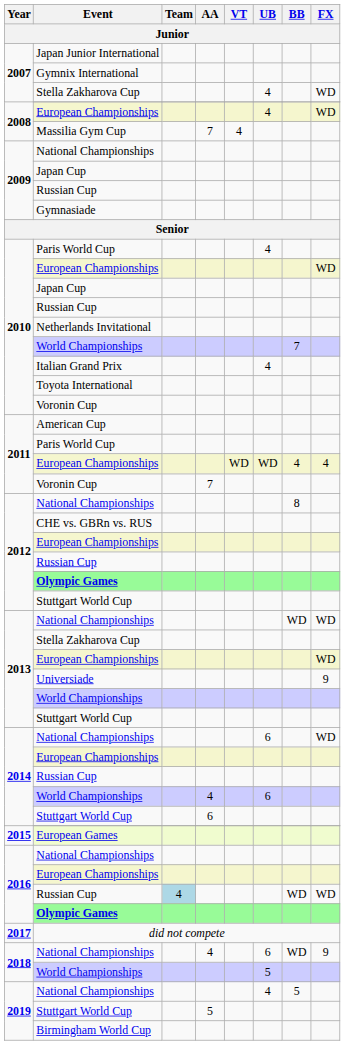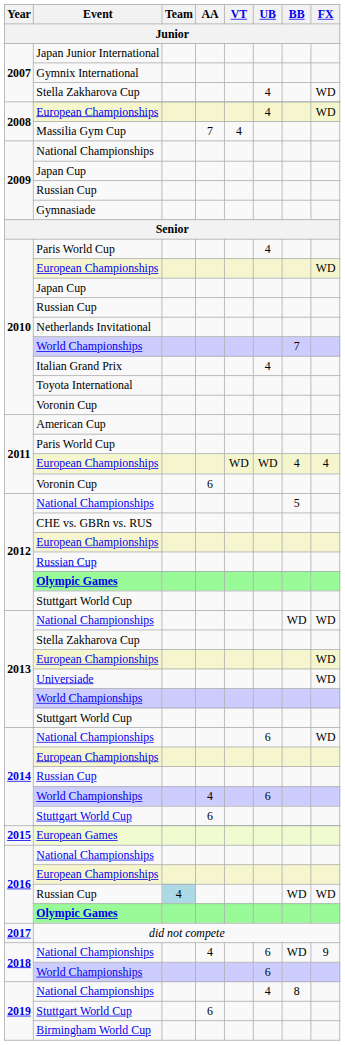 <table class="wikitable" style="text-align:center; font-size:95%;">
 <tr>
 <th align="center">Year</th>
 <th align="center">Event</th>
 <th style="width:30px;">Team</th>
 <th style="width:30px;">AA</th>
 <th style="width:30px;"><a href='#'>VT</a></th>
 <th style="width:30px;"><a href='#'>UB</a></th>
 <th style="width:30px;"><a href='#'>BB</a></th>
 <th style="width:30px;"><a href='#'>FX</a></th>
 </tr>
 <tr>
 <th colspan="8"><strong>Junior</strong></th>
 </tr>
 <tr>
 <td rowspan="3"><strong>2007</strong></td>
 <td align=left>Japan Junior International</td>
 <td></td>
 <td></td>
 <td></td>
 <td></td>
 <td></td>
 <td></td>
 </tr>
 <tr>
 <td align=left>Gymnix International</td>
 <td></td>
 <td></td>
 <td></td>
 <td></td>
 <td></td>
 <td></td>
 </tr>
 <tr>
 <td align=left>Stella Zakharova Cup</td>
 <td></td>
 <td></td>
 <td></td>
 <td>4</td>
 <td></td>
 <td>WD</td>
 </tr>
 <tr>
 <td rowspan="3"><strong>2008</strong></td>
 </tr>
 <tr bgcolor="#f5f6ce">
 <td align=left><a href='#'>European Championships</a></td>
 <td></td>
 <td></td>
 <td></td>
 <td>4</td>
 <td></td>
 <td>WD</td>
 </tr>
 <tr>
 <td align=left>Massilia Gym Cup</td>
 <td></td>
 <td>7</td>
 <td>4</td>
 <td></td>
 <td></td>
 <td></td>
 </tr>
 <tr>
 <td rowspan="4"><strong>2009</strong></td>
 <td align=left>National Championships</td>
 <td></td>
 <td></td>
 <td></td>
 <td></td>
 <td></td>
 <td></td>
 </tr>
 <tr>
 <td align=left>Japan Cup</td>
 <td></td>
 <td></td>
 <td></td>
 <td></td>
 <td></td>
 <td></td>
 </tr>
 <tr>
 <td align=left>Russian Cup</td>
 <td></td>
 <td></td>
 <td></td>
 <td></td>
 <td></td>
 <td></td>
 </tr>
 <tr>
 <td align=left>Gymnasiade</td>
 <td></td>
 <td></td>
 <td></td>
 <td></td>
 <td></td>
 <td></td>
 </tr>
 <tr>
 <th colspan="8"><strong>Senior</strong></th>
 </tr>
 <tr>
 <td rowspan="9"><strong>2010</strong></td>
 <td align=left>Paris World Cup</td>
 <td></td>
 <td></td>
 <td></td>
 <td>4</td>
 <td></td>
 <td></td>
 </tr>
 <tr bgcolor="#f5f6ce">
 <td align=left><a href='#'>European Championships</a></td>
 <td></td>
 <td></td>
 <td></td>
 <td></td>
 <td></td>
 <td>WD</td>
 </tr>
 <tr>
 <td align=left>Japan Cup</td>
 <td></td>
 <td></td>
 <td></td>
 <td></td>
 <td></td>
 <td></td>
 </tr>
 <tr>
 <td align=left>Russian Cup</td>
 <td></td>
 <td></td>
 <td></td>
 <td></td>
 <td></td>
 <td></td>
 </tr>
 <tr>
 <td align=left>Netherlands Invitational</td>
 <td></td>
 <td></td>
 <td></td>
 <td></td>
 <td></td>
 <td></td>
 </tr>
 <tr style="background:#ccf;">
 <td align=left><a href='#'>World Championships</a></td>
 <td></td>
 <td></td>
 <td></td>
 <td></td>
 <td>7</td>
 <td></td>
 </tr>
 <tr>
 <td align=left>Italian Grand Prix</td>
 <td></td>
 <td></td>
 <td></td>
 <td>4</td>
 <td></td>
 <td></td>
 </tr>
 <tr>
 <td align=left>Toyota International</td>
 <td></td>
 <td></td>
 <td></td>
 <td></td>
 <td></td>
 <td></td>
 </tr>
 <tr>
 <td align=left>Voronin Cup</td>
 <td></td>
 <td></td>
 <td></td>
 <td></td>
 <td></td>
 <td></td>
 </tr>
 <tr>
 <td rowspan="4"><strong>2011</strong></td>
 <td align=left>American Cup</td>
 <td></td>
 <td></td>
 <td></td>
 <td></td>
 <td></td>
 <td></td>
 </tr>
 <tr>
 <td align=left>Paris World Cup</td>
 <td></td>
 <td></td>
 <td></td>
 <td></td>
 <td></td>
 <td></td>
 </tr>
 <tr bgcolor="#f5f6ce">
 <td align=left><a href='#'>European Championships</a></td>
 <td></td>
 <td></td>
 <td>WD</td>
 <td>WD</td>
 <td>4</td>
 <td>4</td>
 </tr>
 <tr>
 <td align=left>Voronin Cup</td>
 <td></td>
-<td>7</td>
+<td>6</td>
 <td></td>
 <td></td>
 <td></td>
 <td></td>
 </tr>
 <tr>
 <td rowspan="6"><strong>2012</strong></td>
 <td align=left><a href='#'>National Championships</a></td>
 <td></td>
 <td></td>
 <td></td>
 <td></td>
-<td>8</td>
+<td>5</td>
 <td></td>
 </tr>
 <tr>
 <td align=left>CHE vs. GBRn vs. RUS</td>
 <td></td>
 <td></td>
 <td></td>
 <td></td>
 <td></td>
 <td></td>
 </tr>
 <tr bgcolor="#f5f6ce">
 <td align=left><a href='#'>European Championships</a></td>
 <td></td>
 <td></td>
 <td></td>
 <td></td>
 <td></td>
 <td></td>
 </tr>
 <tr>
 <td align=left><a href='#'>Russian Cup</a></td>
 <td></td>
 <td></td>
 <td></td>
 <td></td>
 <td></td>
 <td></td>
 </tr>
 <tr style="background:#98fb98;">
 <td align=left><strong><a href='#'>Olympic Games</a></strong></td>
 <td></td>
 <td></td>
 <td></td>
 <td></td>
 <td></td>
 <td></td>
 </tr>
 <tr>
 <td align=left>Stuttgart World Cup</td>
 <td></td>
 <td></td>
 <td></td>
 <td></td>
 <td></td>
 <td></td>
 </tr>
 <tr>
 <td rowspan="6"><strong>2013</strong></td>
 <td align=left><a href='#'>National Championships</a></td>
 <td></td>
 <td></td>
 <td></td>
 <td></td>
 <td>WD</td>
 <td>WD</td>
 </tr>
 <tr>
 <td align=left>Stella Zakharova Cup</td>
 <td></td>
 <td></td>
 <td></td>
 <td></td>
 <td></td>
 <td></td>
 </tr>
 <tr bgcolor="#f5f6ce">
 <td align=left><a href='#'>European Championships</a></td>
 <td></td>
 <td></td>
 <td></td>
 <td></td>
 <td></td>
 <td>WD</td>
 </tr>
 <tr>
 <td align=left><a href='#'>Universiade</a></td>
 <td></td>
 <td></td>
 <td></td>
 <td></td>
 <td></td>
-<td>9</td>
+<td>WD</td>
 </tr>
 <tr style="background:#ccf;">
 <td align=left><a href='#'>World Championships</a></td>
 <td></td>
 <td></td>
 <td></td>
 <td></td>
 <td></td>
 <td></td>
 </tr>
 <tr>
 <td align=left>Stuttgart World Cup</td>
 <td></td>
 <td></td>
 <td></td>
 <td></td>
 <td></td>
 <td></td>
 </tr>
 <tr>
 <td rowspan="5"><strong><a href='#'>2014</a></strong></td>
 <td align=left><a href='#'>National Championships</a></td>
 <td></td>
 <td></td>
 <td></td>
 <td>6</td>
 <td></td>
 <td>WD</td>
 </tr>
 <tr bgcolor="#f5f6ce">
 <td align=left><a href='#'>European Championships</a></td>
 <td></td>
 <td></td>
 <td></td>
 <td></td>
 <td></td>
 <td></td>
 </tr>
 <tr>
 <td align=left><a href='#'>Russian Cup</a></td>
 <td></td>
 <td></td>
 <td></td>
 <td></td>
 <td></td>
 <td></td>
 </tr>
 <tr style="background:#ccf;">
 <td align=left><a href='#'>World Championships</a></td>
 <td></td>
 <td>4</td>
 <td></td>
 <td>6</td>
 <td></td>
 <td></td>
 </tr>
 <tr>
 <td align=left><a href='#'>Stuttgart World Cup</a></td>
 <td></td>
 <td>6</td>
 <td></td>
 <td></td>
 <td></td>
 <td></td>
 </tr>
 <tr>
 <td rowspan="2"><strong><a href='#'>2015</a></strong></td>
 </tr>
 <tr bgcolor=#f0fccf>
 <td align=left><a href='#'>European Games</a></td>
 <td></td>
 <td></td>
 <td></td>
 <td></td>
 <td></td>
 <td></td>
 </tr>
 <tr>
 <td rowspan="4"><strong><a href='#'>2016</a></strong></td>
 <td align=left><a href='#'>National Championships</a></td>
 <td></td>
 <td></td>
 <td></td>
 <td></td>
 <td></td>
 <td></td>
 </tr>
 <tr bgcolor="#f5f6ce">
 <td align=left><a href='#'>European Championships</a></td>
 <td></td>
 <td></td>
 <td></td>
 <td></td>
 <td></td>
 <td></td>
 </tr>
 <tr>
 <td align=left>Russian Cup</td>
 <td style="background: lightblue;">4</td>
 <td></td>
 <td></td>
 <td></td>
 <td>WD</td>
 <td>WD</td>
 </tr>
 <tr style="background:#98fb98;">
 <td align=left><strong><a href='#'>Olympic Games</a></strong></td>
 <td></td>
 <td></td>
 <td></td>
 <td></td>
 <td></td>
 <td></td>
 </tr>
 <tr>
 <td><strong><a href='#'>2017</a></strong></td>
 <td colspan=7><em>did not compete</em></td>
 </tr>
 <tr>
 <td rowspan="2"><strong><a href='#'>2018</a></strong></td>
 <td align=left><a href='#'>National Championships</a></td>
 <td></td>
 <td>4</td>
 <td></td>
 <td>6</td>
 <td>WD</td>
 <td>9</td>
 </tr>
 <tr bgcolor="#ccccff">
 <td align=left><a href='#'>World Championships</a></td>
 <td></td>
 <td></td>
 <td></td>
-<td>5</td>
+<td>6</td>
 <td></td>
 <td></td>
 </tr>
 <tr>
 <td rowspan="3"><strong><a href='#'>2019</a></strong></td>
 <td align=left><a href='#'>National Championships</a></td>
 <td></td>
 <td></td>
 <td></td>
 <td>4</td>
-<td>5</td>
+<td>8</td>
 <td></td>
 </tr>
 <tr>
 <td align=left><a href='#'>Stuttgart World Cup</a></td>
 <td></td>
-<td>5</td>
+<td>6</td>
 <td></td>
 <td></td>
 <td></td>
 <td></td>
 </tr>
 <tr>
 <td align=left><a href='#'>Birmingham World Cup</a></td>
 <td></td>
 <td></td>
 <td></td>
 <td></td>
 <td></td>
 <td></td>
 </tr>
 </table>
